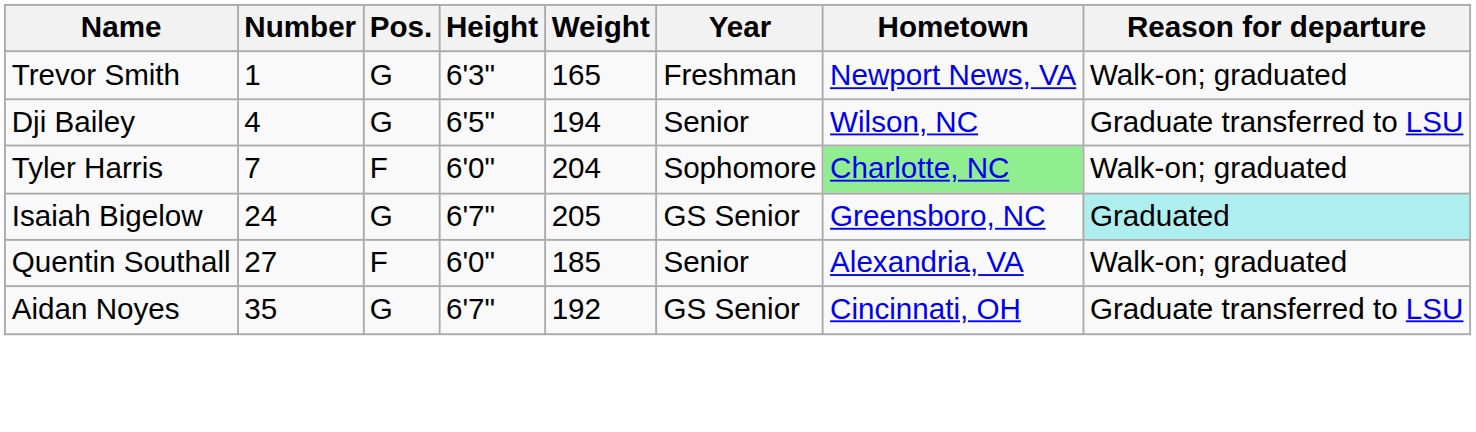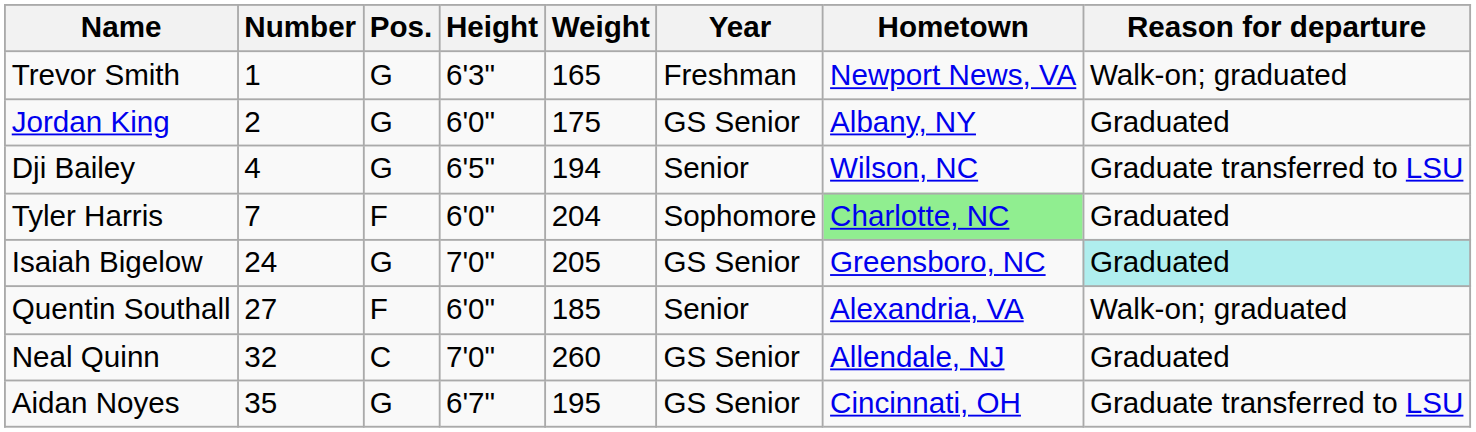 <table class="wikitable sortable" border="1">
 <tr>
 <th>Name</th>
 <th>Number</th>
 <th>Pos.</th>
 <th>Height</th>
 <th>Weight</th>
 <th>Year</th>
 <th>Hometown</th>
 <th class="unsortable">Reason for departure</th>
 </tr>
 <tr>
 <td>Trevor Smith</td>
 <td>1</td>
 <td>G</td>
 <td>6'3"</td>
 <td>165</td>
 <td>Freshman</td>
 <td><a href='#'>Newport News, VA</a></td>
 <td>Walk-on; graduated</td>
 </tr>
 <tr>
+<td><a href='#'>Jordan King</a></td>
+<td>2</td>
+<td>G</td>
+<td>6'0"</td>
+<td>175</td>
+<td>GS Senior</td>
+<td><a href='#'>Albany, NY</a></td>
+<td>Graduated</td>
+</tr>
+<tr>
 <td>Dji Bailey</td>
 <td>4</td>
 <td>G</td>
 <td>6'5"</td>
 <td>194</td>
 <td>Senior</td>
 <td><a href='#'>Wilson, NC</a></td>
 <td>Graduate transferred to <a href='#'>LSU</a></td>
 </tr>
 <tr>
 <td>Tyler Harris</td>
 <td>7</td>
 <td>F</td>
 <td>6'0"</td>
 <td>204</td>
 <td> Sophomore</td>
 <td style="background: lightgreen;"><a href='#'>Charlotte, NC</a></td>
-<td>Walk-on; graduated</td>
+<td>Graduated</td>
 </tr>
 <tr>
 <td>Isaiah Bigelow</td>
 <td>24</td>
 <td>G</td>
-<td>6'7"</td>
+<td>7'0"</td>
 <td>205</td>
 <td>GS Senior</td>
 <td><a href='#'>Greensboro, NC</a></td>
 <td style="background: paleturquoise;">Graduated</td>
 </tr>
 <tr>
 <td>Quentin Southall</td>
 <td>27</td>
 <td>F</td>
 <td>6'0"</td>
 <td>185</td>
 <td>Senior</td>
 <td><a href='#'>Alexandria, VA</a></td>
 <td>Walk-on; graduated</td>
 </tr>
 <tr>
+<td>Neal Quinn</td>
+<td>32</td>
+<td>C</td>
+<td>7'0"</td>
+<td>260</td>
+<td>GS Senior</td>
+<td><a href='#'>Allendale, NJ</a></td>
+<td>Graduated</td>
+</tr>
+<tr>
 <td>Aidan Noyes</td>
 <td>35</td>
 <td>G</td>
 <td>6'7"</td>
-<td>192</td>
+<td>195</td>
 <td>GS Senior</td>
 <td><a href='#'>Cincinnati, OH</a></td>
 <td>Graduate transferred to <a href='#'>LSU</a></td>
 </tr>
 </table>
